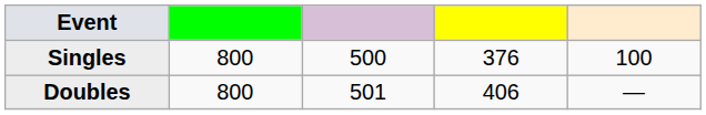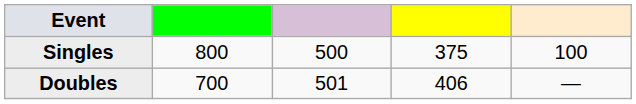 <table class=wikitable style="font-size:90%; text-align:center">
 <tr>
 <td style="width:100px; background:#dfe2e9;"><strong>Event</strong></td>
 <td style="width:80px; background:lime;"><strong></strong></td>
 <td style="width:80px; background:thistle;"></td>
 <td style="width:80px; background:#ff0;"></td>
 <td style="width:80px; background:#ffebcd;"></td>
 </tr>
 <tr>
 <th style="background:#ededed;">Singles</th>
 <td>800</td>
 <td>500</td>
-<td>376</td>
+<td>375</td>
 <td>100</td>
 </tr>
 <tr>
 <th style="background:#ededed;">Doubles</th>
-<td>800</td>
+<td>700</td>
 <td>501</td>
 <td>406</td>
 <td>—</td>
 </tr>
 </table>
